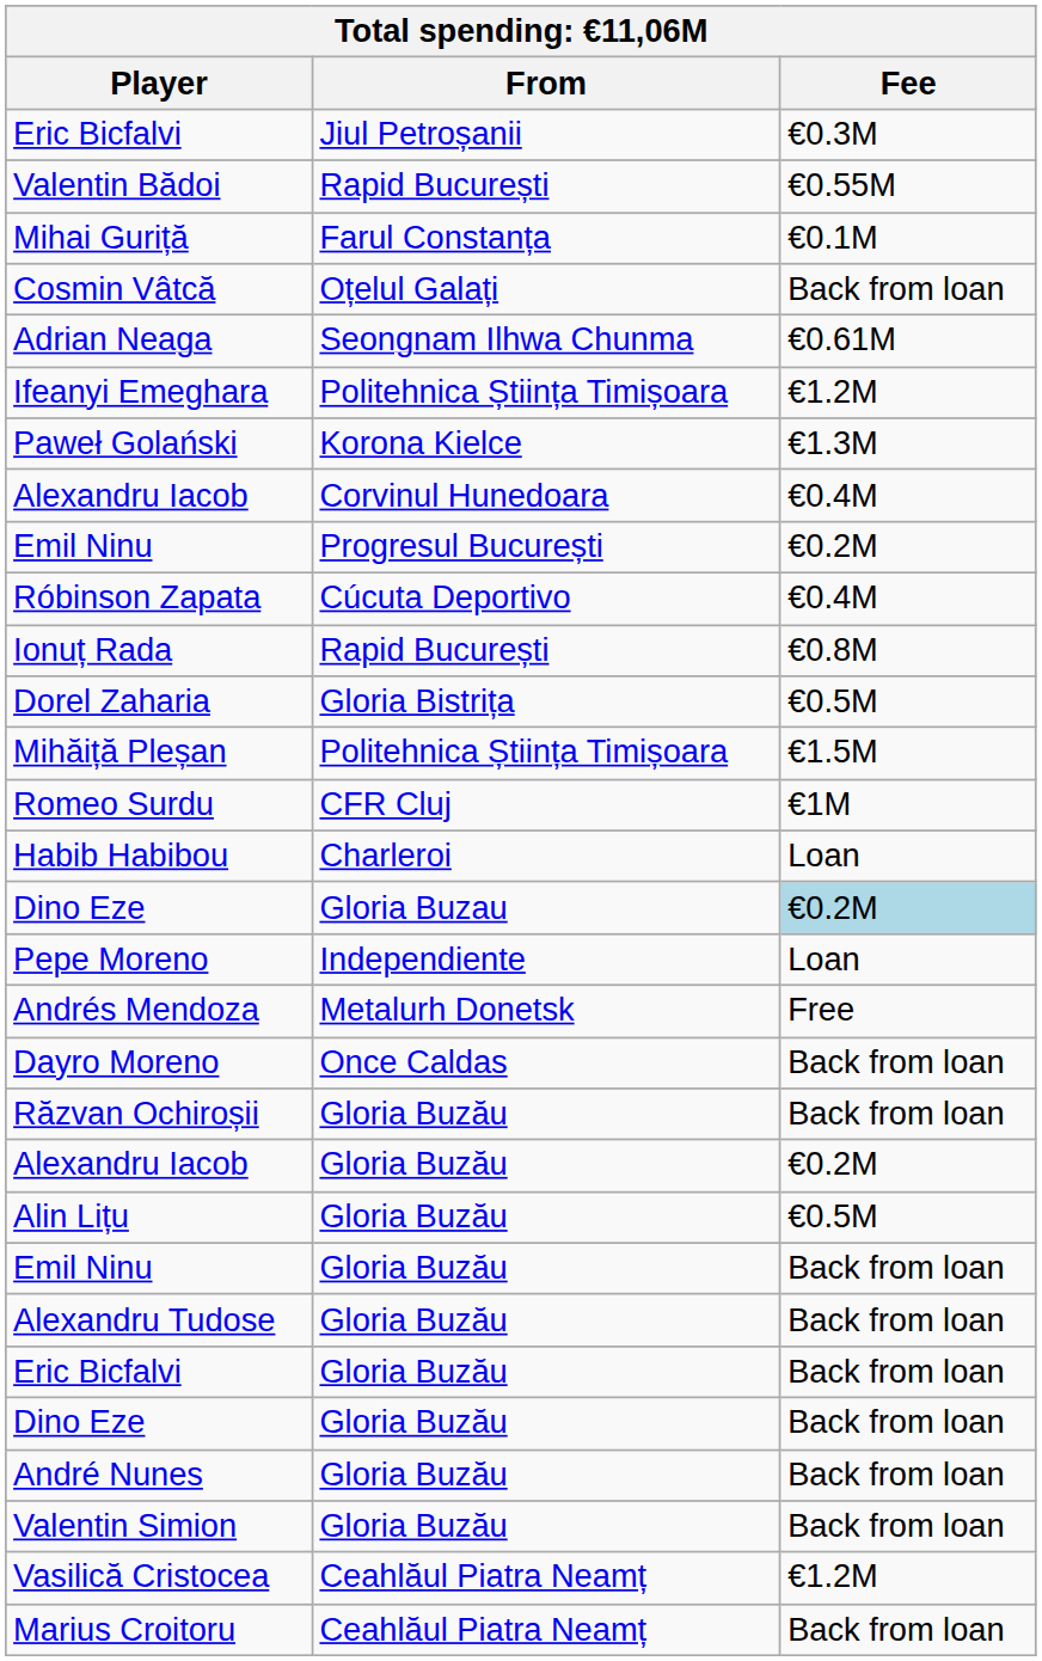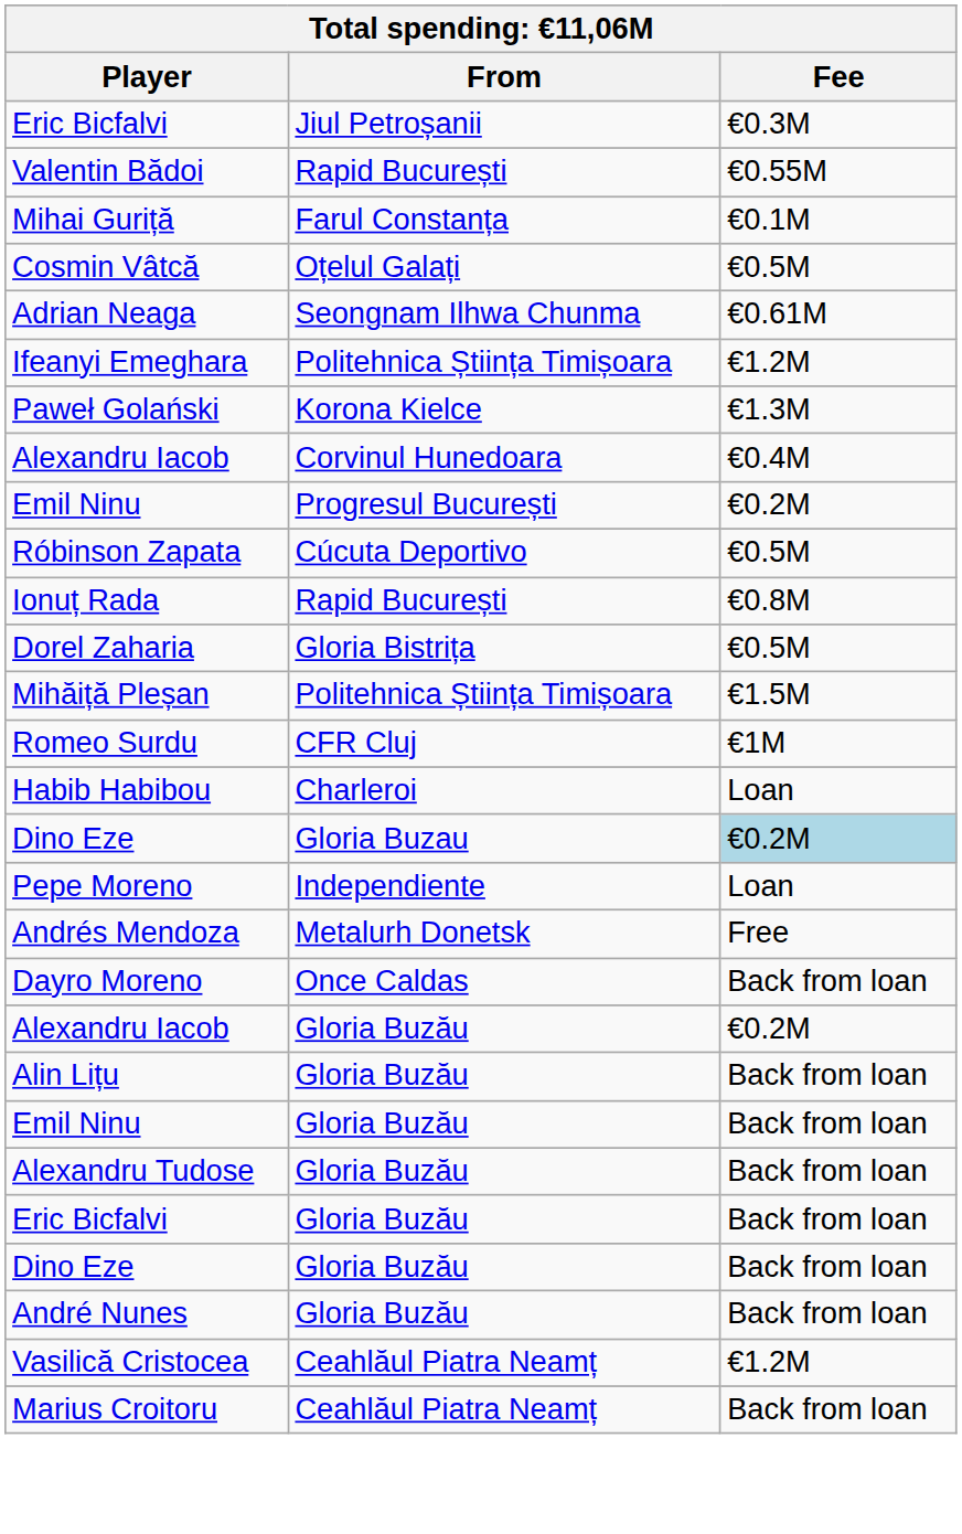 <table class="wikitable collapsible">
 <tr>
 <th colspan="3" style="width:500px;">Total spending: €11,06M</th>
 </tr>
 <tr>
 <th>Player</th>
 <th>From</th>
 <th>Fee</th>
 </tr>
 <tr>
 <td> <a href='#'>Eric Bicfalvi</a></td>
 <td> <a href='#'>Jiul Petroșanii</a></td>
 <td>€0.3M</td>
 </tr>
 <tr>
 <td> <a href='#'>Valentin Bădoi</a></td>
 <td> <a href='#'>Rapid București</a></td>
 <td>€0.55M</td>
 </tr>
 <tr>
 <td> <a href='#'>Mihai Guriță</a></td>
 <td> <a href='#'>Farul Constanța</a></td>
 <td>€0.1M</td>
 </tr>
 <tr>
 <td> <a href='#'>Cosmin Vâtcă</a></td>
 <td> <a href='#'>Oțelul Galați</a></td>
-<td>Back from loan</td>
+<td>€0.5M</td>
 </tr>
 <tr>
 <td> <a href='#'>Adrian Neaga</a></td>
 <td> <a href='#'>Seongnam Ilhwa Chunma</a></td>
 <td>€0.61M</td>
 </tr>
 <tr>
 <td> <a href='#'>Ifeanyi Emeghara</a></td>
 <td> <a href='#'>Politehnica Știința Timișoara</a></td>
 <td>€1.2M</td>
 </tr>
 <tr>
 <td> <a href='#'>Paweł Golański</a></td>
 <td> <a href='#'>Korona Kielce</a></td>
 <td>€1.3M</td>
 </tr>
 <tr>
 <td> <a href='#'>Alexandru Iacob</a></td>
 <td> <a href='#'>Corvinul Hunedoara</a></td>
 <td>€0.4M</td>
 </tr>
 <tr>
 <td> <a href='#'>Emil Ninu</a></td>
 <td> <a href='#'>Progresul București</a></td>
 <td>€0.2M</td>
 </tr>
 <tr>
 <td> <a href='#'>Róbinson Zapata</a></td>
 <td> <a href='#'>Cúcuta Deportivo</a></td>
-<td>€0.4M</td>
+<td>€0.5M</td>
 </tr>
 <tr>
 <td> <a href='#'>Ionuț Rada</a></td>
 <td> <a href='#'>Rapid București</a></td>
 <td>€0.8M</td>
 </tr>
 <tr>
 <td> <a href='#'>Dorel Zaharia</a></td>
 <td> <a href='#'>Gloria Bistrița</a></td>
 <td>€0.5M</td>
 </tr>
 <tr>
 <td> <a href='#'>Mihăiță Pleșan</a></td>
 <td> <a href='#'>Politehnica Știința Timișoara</a></td>
 <td>€1.5M</td>
 </tr>
 <tr>
 <td> <a href='#'>Romeo Surdu</a></td>
 <td> <a href='#'>CFR Cluj</a></td>
 <td>€1M</td>
 </tr>
 <tr>
 <td> <a href='#'>Habib Habibou</a></td>
 <td> <a href='#'>Charleroi</a></td>
 <td>Loan</td>
 </tr>
 <tr>
 <td> <a href='#'>Dino Eze</a></td>
 <td> <a href='#'>Gloria Buzau</a></td>
 <td style="background: lightblue;">€0.2M</td>
 </tr>
 <tr>
 <td> <a href='#'>Pepe Moreno</a></td>
 <td> <a href='#'>Independiente</a></td>
 <td>Loan</td>
 </tr>
 <tr>
 <td> <a href='#'>Andrés Mendoza</a></td>
 <td> <a href='#'>Metalurh Donetsk</a></td>
 <td>Free</td>
 </tr>
 <tr>
 <td> <a href='#'>Dayro Moreno</a></td>
 <td> <a href='#'>Once Caldas</a></td>
 <td>Back from loan</td>
 </tr>
 <tr>
-<td> <a href='#'>Răzvan Ochiroșii</a></td>
-<td> <a href='#'>Gloria Buzău</a></td>
-<td>Back from loan</td>
-</tr>
-<tr>
 <td> <a href='#'>Alexandru Iacob</a></td>
 <td> <a href='#'>Gloria Buzău</a></td>
 <td>€0.2M</td>
 </tr>
 <tr>
 <td> <a href='#'>Alin Lițu</a></td>
 <td> <a href='#'>Gloria Buzău</a></td>
-<td>€0.5M</td>
+<td>Back from loan</td>
 </tr>
 <tr>
 <td> <a href='#'>Emil Ninu</a></td>
 <td> <a href='#'>Gloria Buzău</a></td>
 <td>Back from loan</td>
 </tr>
 <tr>
 <td> <a href='#'>Alexandru Tudose</a></td>
 <td> <a href='#'>Gloria Buzău</a></td>
 <td>Back from loan</td>
 </tr>
 <tr>
 <td> <a href='#'>Eric Bicfalvi</a></td>
 <td> <a href='#'>Gloria Buzău</a></td>
 <td>Back from loan</td>
 </tr>
 <tr>
 <td> <a href='#'>Dino Eze</a></td>
 <td> <a href='#'>Gloria Buzău</a></td>
 <td>Back from loan</td>
 </tr>
 <tr>
 <td> <a href='#'>André Nunes</a></td>
 <td> <a href='#'>Gloria Buzău</a></td>
 <td>Back from loan</td>
 </tr>
 <tr>
-<td> <a href='#'>Valentin Simion</a></td>
-<td> <a href='#'>Gloria Buzău</a></td>
-<td>Back from loan</td>
-</tr>
-<tr>
 <td> <a href='#'>Vasilică Cristocea</a></td>
 <td> <a href='#'>Ceahlăul Piatra Neamț</a></td>
 <td>€1.2M</td>
 </tr>
 <tr>
 <td> <a href='#'>Marius Croitoru</a></td>
 <td> <a href='#'>Ceahlăul Piatra Neamț</a></td>
 <td>Back from loan</td>
 </tr>
 </table>
